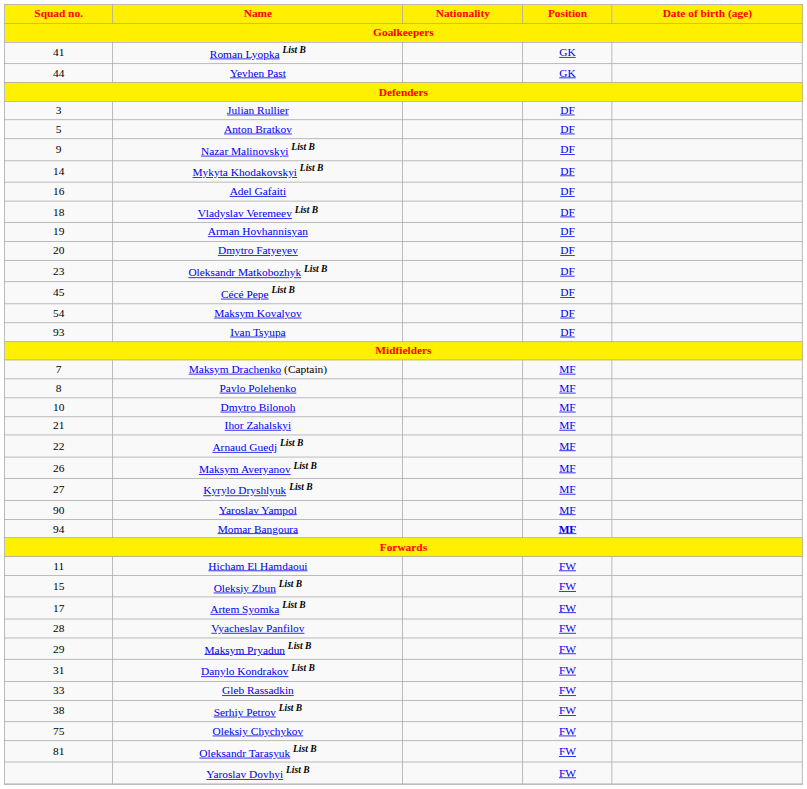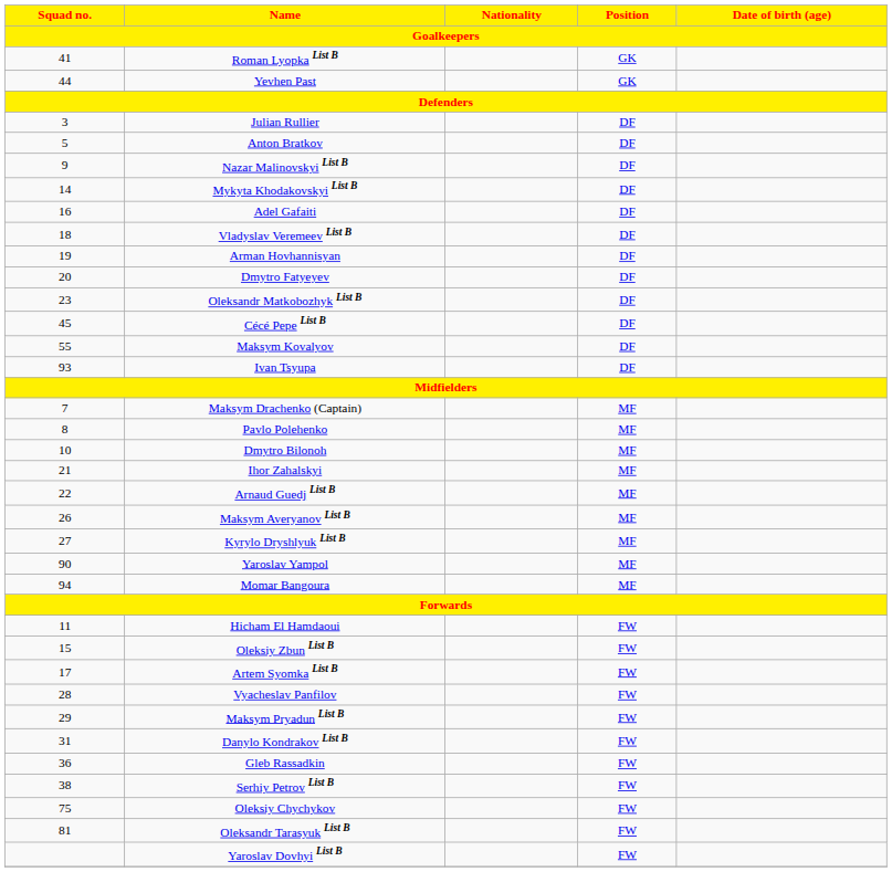 <table class="wikitable" style="text-align:center; font-size:90%; width:80%">
 <tr>
 <th style="background:#fff000; color:red; text-align:center">Squad no.</th>
 <th style="background:#fff000; color:red; text-align:center">Name</th>
 <th style="background:#fff000; color:red; text-align:center">Nationality</th>
 <th style="background:#fff000; color:red; text-align:center">Position</th>
 <th style="background:#fff000; color:red; text-align:center">Date of birth (age)</th>
 </tr>
 <tr>
 <th colspan="6" style="background:#fff000; color:red; text-align:center">Goalkeepers</th>
 </tr>
 <tr>
 <td>41</td>
 <td><a href='#'>Roman Lyopka</a> <sup><strong><em>List B</em></strong></sup></td>
 <td></td>
 <td><a href='#'>GK</a></td>
 <td></td>
 </tr>
 <tr>
 <td>44</td>
 <td><a href='#'>Yevhen Past</a></td>
 <td></td>
 <td><a href='#'>GK</a></td>
 <td></td>
 </tr>
 <tr>
 <th colspan="6" style="background:#fff000; color:red; text-align:center">Defenders</th>
 </tr>
 <tr>
 <td>3</td>
 <td><a href='#'>Julian Rullier</a></td>
 <td></td>
 <td><a href='#'>DF</a></td>
 <td></td>
 </tr>
 <tr>
 <td>5</td>
 <td><a href='#'>Anton Bratkov</a></td>
 <td></td>
 <td><a href='#'>DF</a></td>
 <td></td>
 </tr>
 <tr>
 <td>9</td>
 <td><a href='#'>Nazar Malinovskyi</a> <sup><strong><em>List B</em></strong></sup></td>
 <td></td>
 <td><a href='#'>DF</a></td>
 <td></td>
 </tr>
 <tr>
 <td>14</td>
 <td><a href='#'>Mykyta Khodakovskyi</a> <sup><strong><em>List B</em></strong></sup></td>
 <td></td>
 <td><a href='#'>DF</a></td>
 <td></td>
 </tr>
 <tr>
 <td>16</td>
 <td><a href='#'>Adel Gafaiti</a></td>
 <td></td>
 <td><a href='#'>DF</a></td>
 <td></td>
 </tr>
 <tr>
 <td>18</td>
 <td><a href='#'>Vladyslav Veremeev</a> <sup><strong><em>List B</em></strong></sup></td>
 <td></td>
 <td><a href='#'>DF</a></td>
 <td></td>
 </tr>
 <tr>
 <td>19</td>
 <td><a href='#'>Arman Hovhannisyan</a></td>
 <td></td>
 <td><a href='#'>DF</a></td>
 <td></td>
 </tr>
 <tr>
 <td>20</td>
 <td><a href='#'>Dmytro Fatyeyev</a></td>
 <td></td>
 <td><a href='#'>DF</a></td>
 <td></td>
 </tr>
 <tr>
 <td>23</td>
 <td><a href='#'>Oleksandr Matkobozhyk</a> <sup><strong><em>List B</em></strong></sup></td>
 <td></td>
 <td><a href='#'>DF</a></td>
 <td></td>
 </tr>
 <tr>
 <td>45</td>
 <td><a href='#'>Cécé Pepe</a> <sup><strong><em>List B</em></strong></sup></td>
 <td></td>
 <td><a href='#'>DF</a></td>
 <td></td>
 </tr>
 <tr>
-<td>54</td>
+<td>55</td>
 <td><a href='#'>Maksym Kovalyov</a></td>
 <td></td>
 <td><a href='#'>DF</a></td>
 <td></td>
 </tr>
 <tr>
 <td>93</td>
 <td><a href='#'>Ivan Tsyupa</a></td>
 <td></td>
 <td><a href='#'>DF</a></td>
 <td></td>
 </tr>
 <tr>
 <th colspan="6" style="background:#fff000; color:red; text-align:center">Midfielders</th>
 </tr>
 <tr>
 <td>7</td>
 <td><a href='#'>Maksym Drachenko</a> (Captain)</td>
 <td></td>
 <td><a href='#'>MF</a></td>
 <td></td>
 </tr>
 <tr>
 <td>8</td>
 <td><a href='#'>Pavlo Polehenko</a></td>
 <td></td>
 <td><a href='#'>MF</a></td>
 <td></td>
 </tr>
 <tr>
 <td>10</td>
 <td><a href='#'>Dmytro Bilonoh</a></td>
 <td></td>
 <td><a href='#'>MF</a></td>
 <td></td>
 </tr>
 <tr>
 <td>21</td>
 <td><a href='#'>Ihor Zahalskyi</a></td>
 <td></td>
 <td><a href='#'>MF</a></td>
 <td></td>
 </tr>
 <tr>
 <td>22</td>
 <td><a href='#'>Arnaud Guedj</a> <sup><strong><em>List B</em></strong></sup></td>
 <td></td>
 <td><a href='#'>MF</a></td>
 <td></td>
 </tr>
 <tr>
 <td>26</td>
 <td><a href='#'>Maksym Averyanov</a> <sup><strong><em>List B</em></strong></sup></td>
 <td></td>
 <td><a href='#'>MF</a></td>
 <td></td>
 </tr>
 <tr>
 <td>27</td>
 <td><a href='#'>Kyrylo Dryshlyuk</a> <sup><strong><em>List B</em></strong></sup></td>
 <td></td>
 <td><a href='#'>MF</a></td>
 <td></td>
 </tr>
 <tr>
 <td>90</td>
 <td><a href='#'>Yaroslav Yampol</a></td>
 <td></td>
 <td><a href='#'>MF</a></td>
 <td></td>
 </tr>
 <tr>
 <td>94</td>
 <td><a href='#'>Momar Bangoura</a></td>
 <td></td>
-<td><strong><a href='#'>MF</a></strong></td>
+<td><a href='#'>MF</a></td>
 <td></td>
 </tr>
 <tr>
 <th colspan="7" style="background:#fff000; color:red; text-align:center">Forwards</th>
 </tr>
 <tr>
 <td>11</td>
 <td><a href='#'>Hicham El Hamdaoui</a></td>
 <td></td>
 <td><a href='#'>FW</a></td>
 <td></td>
 </tr>
 <tr>
 <td>15</td>
 <td><a href='#'>Oleksiy Zbun</a> <sup><strong><em>List B</em></strong></sup></td>
 <td></td>
 <td><a href='#'>FW</a></td>
 <td></td>
 </tr>
 <tr>
 <td>17</td>
 <td><a href='#'>Artem Syomka</a> <sup><strong><em>List B</em></strong></sup></td>
 <td></td>
 <td><a href='#'>FW</a></td>
 <td></td>
 </tr>
 <tr>
 <td>28</td>
 <td><a href='#'>Vyacheslav Panfilov</a></td>
 <td></td>
 <td><a href='#'>FW</a></td>
 <td></td>
 </tr>
 <tr>
 <td>29</td>
 <td><a href='#'>Maksym Pryadun</a> <sup><strong><em>List B</em></strong></sup></td>
 <td></td>
 <td><a href='#'>FW</a></td>
 <td></td>
 </tr>
 <tr>
 <td>31</td>
 <td><a href='#'>Danylo Kondrakov</a> <sup><strong><em>List B</em></strong></sup></td>
 <td></td>
 <td><a href='#'>FW</a></td>
 <td></td>
 </tr>
 <tr>
-<td>33</td>
+<td>36</td>
 <td><a href='#'>Gleb Rassadkin</a></td>
 <td></td>
 <td><a href='#'>FW</a></td>
 <td></td>
 </tr>
 <tr>
 <td>38</td>
 <td><a href='#'>Serhiy Petrov</a> <sup><strong><em>List B</em></strong></sup></td>
 <td></td>
 <td><a href='#'>FW</a></td>
 <td></td>
 </tr>
 <tr>
 <td>75</td>
 <td><a href='#'>Oleksiy Chychykov</a></td>
 <td></td>
 <td><a href='#'>FW</a></td>
 <td></td>
 </tr>
 <tr>
 <td>81</td>
 <td><a href='#'>Oleksandr Tarasyuk</a> <sup><strong><em>List B</em></strong></sup></td>
 <td></td>
 <td><a href='#'>FW</a></td>
 <td></td>
 </tr>
 <tr>
 <td></td>
 <td><a href='#'>Yaroslav Dovhyi</a> <sup><strong><em>List B</em></strong></sup></td>
 <td></td>
 <td><a href='#'>FW</a></td>
 <td></td>
 </tr>
 <tr>
 </tr>
 </table>
